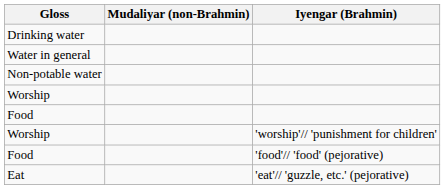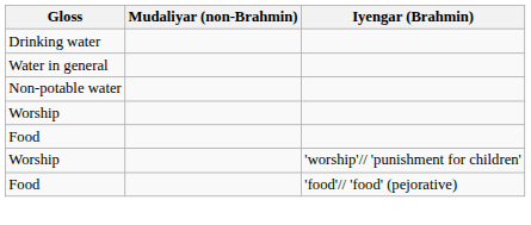 <table class="wikitable" border="1">
 <tr>
 <th>Gloss</th>
 <th>Mudaliyar (non-Brahmin)</th>
 <th>Iyengar (Brahmin)</th>
 </tr>
 <tr>
 <td>Drinking water</td>
 <td></td>
 <td></td>
 </tr>
 <tr>
 <td>Water in general</td>
 <td></td>
 <td></td>
 </tr>
 <tr>
 <td>Non-potable water</td>
 <td></td>
 <td></td>
 </tr>
 <tr>
 <td>Worship</td>
 <td></td>
 <td></td>
 </tr>
 <tr>
 <td>Food</td>
 <td></td>
 <td></td>
 </tr>
 <tr>
 <td>Worship</td>
 <td></td>
 <td> 'worship'//  'punishment for children'</td>
 </tr>
 <tr>
 <td>Food</td>
 <td></td>
 <td> 'food'//  'food' (pejorative)</td>
 </tr>
-<tr>
-<td>Eat</td>
-<td></td>
-<td> 'eat'//  'guzzle, etc.' (pejorative)</td>
-</tr>
 </table>
